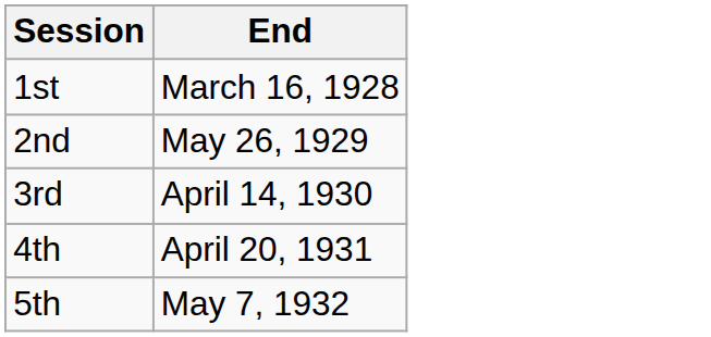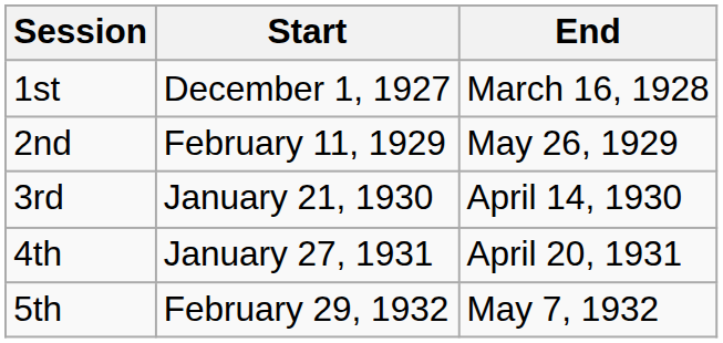 <table class="wikitable">
 <tr>
 <th>Session</th>
+<th>Start</th>
 <th>End</th>
 </tr>
 <tr>
 <td>1st</td>
+<td>December 1, 1927</td>
 <td>March 16, 1928</td>
 </tr>
 <tr>
 <td>2nd</td>
+<td>February 11, 1929</td>
 <td>May 26, 1929</td>
 </tr>
 <tr>
 <td>3rd</td>
+<td>January 21, 1930</td>
 <td>April 14, 1930</td>
 </tr>
 <tr>
 <td>4th</td>
+<td>January 27, 1931</td>
 <td>April 20, 1931</td>
 </tr>
 <tr>
 <td>5th</td>
+<td>February 29, 1932</td>
 <td>May 7, 1932</td>
 </tr>
 </table>
